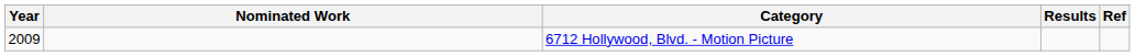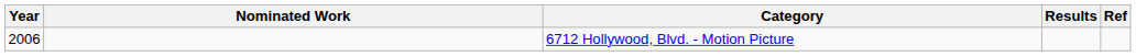 <table class="wikitable">
 <tr>
 <th scope="col" style="width:1em;">Year</th>
 <th scope="col" style="width:35em;">Nominated Work</th>
 <th scope="col" style="width:35em;">Category</th>
 <th scope="col" style="width:1em;">Results</th>
 <th scope="col" style="width:1em;">Ref</th>
 </tr>
 <tr>
-<td>2009</td>
+<td>2006</td>
 <td></td>
 <td><a href='#'>6712 Hollywood, Blvd. - Motion Picture</a></td>
 <td></td>
 <td></td>
 </tr>
 </table>
